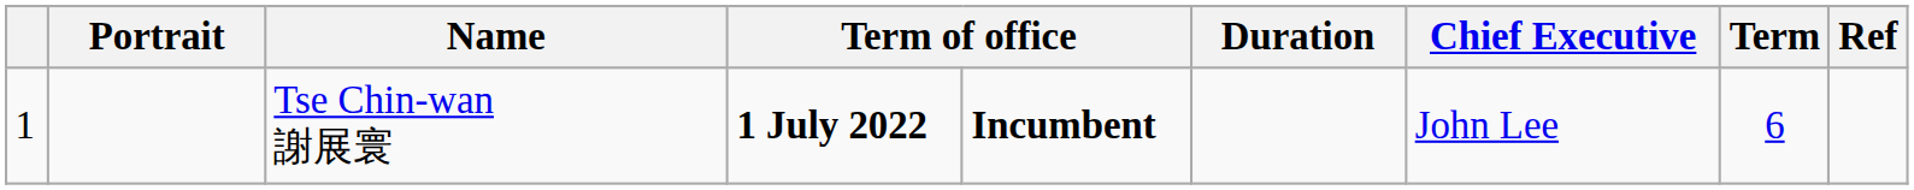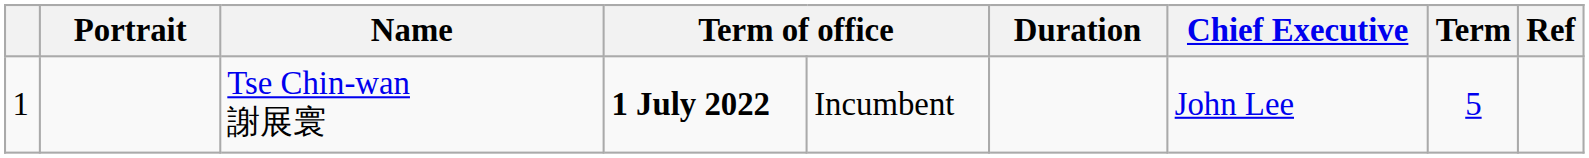 <table class="wikitable"  style="text-align:left">
 <tr>
 <th width=10px></th>
 <th width=80px>Portrait</th>
 <th width=180px>Name</th>
 <th width=180px colspan=2>Term of office</th>
 <th width=80px>Duration</th>
 <th width=120px><a href='#'>Chief Executive</a></th>
 <th>Term</th>
 <th>Ref</th>
 </tr>
 <tr>
 <td bgcolor=>1</td>
 <td></td>
 <td><a href='#'>Tse Chin-wan</a><br>謝展寰</td>
 <td><strong>1 July 2022</strong></td>
-<td><strong>Incumbent</strong></td>
+<td>Incumbent</td>
 <td></td>
 <td><a href='#'>John Lee</a><br></td>
-<td align=center><a href='#'>6</a></td>
+<td align=center><a href='#'>5</a></td>
 <td></td>
 </tr>
 </table>
